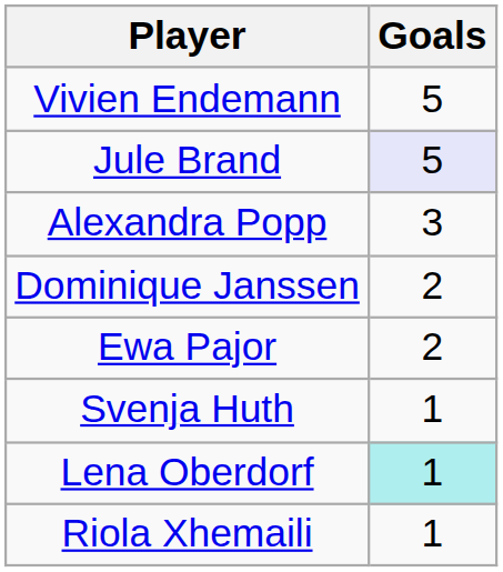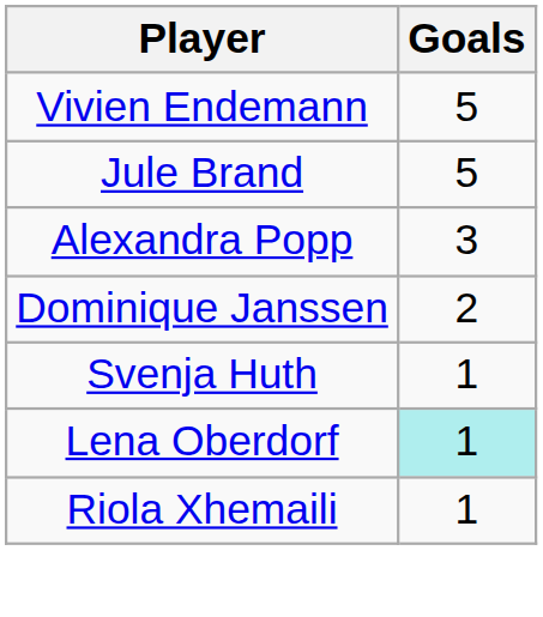 <table class="wikitable" style="text-align:center;">
 <tr>
 <th>Player</th>
 <th>Goals</th>
 </tr>
 <tr>
 <td><a href='#'>Vivien Endemann</a></td>
 <td>5</td>
 </tr>
 <tr>
 <td><a href='#'>Jule Brand</a></td>
-<td style="background: lavender;">5</td>
+<td>5</td>
 </tr>
 <tr>
 <td><a href='#'>Alexandra Popp</a></td>
 <td>3</td>
 </tr>
 <tr>
 <td><a href='#'>Dominique Janssen</a></td>
-<td>2</td>
-</tr>
-<tr>
-<td><a href='#'>Ewa Pajor</a></td>
 <td>2</td>
 </tr>
 <tr>
 <td><a href='#'>Svenja Huth</a></td>
 <td>1</td>
 </tr>
 <tr>
 <td><a href='#'>Lena Oberdorf</a></td>
 <td style="background: paleturquoise;">1</td>
 </tr>
 <tr>
 <td><a href='#'>Riola Xhemaili</a></td>
 <td>1</td>
 </tr>
 </table>
